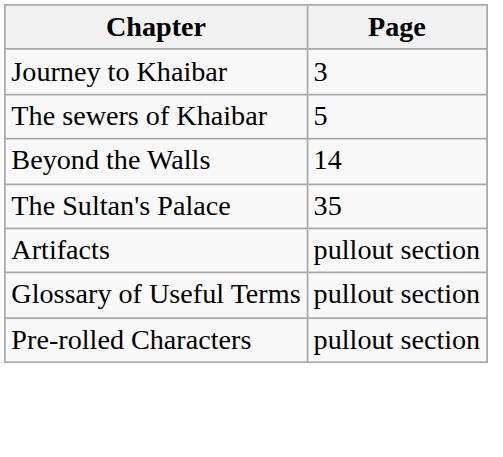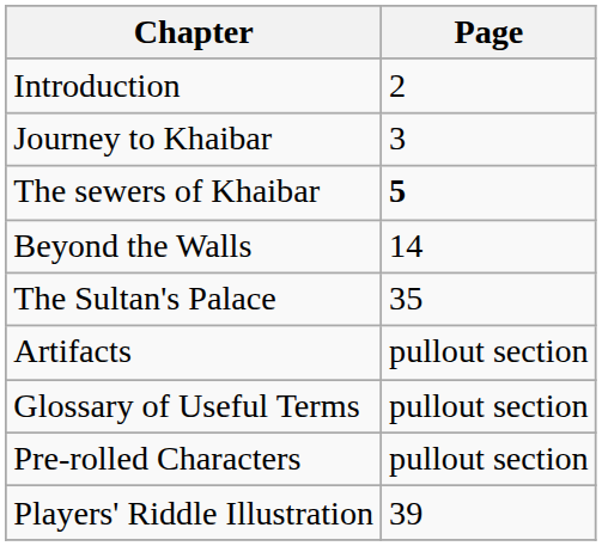 <table class="wikitable">
 <tr>
 <th>Chapter</th>
 <th>Page</th>
+</tr>
+<tr>
+<td>Introduction</td>
+<td>2</td>
 </tr>
 <tr>
 <td>Journey to Khaibar</td>
 <td>3</td>
 </tr>
 <tr>
 <td>The sewers of Khaibar</td>
-<td>5</td>
+<td><strong>5</strong></td>
 </tr>
 <tr>
 <td>Beyond the Walls</td>
 <td>14</td>
 </tr>
 <tr>
 <td>The Sultan's Palace</td>
 <td>35</td>
 </tr>
 <tr>
 <td>Artifacts</td>
 <td>pullout section</td>
 </tr>
 <tr>
 <td>Glossary of Useful Terms</td>
 <td>pullout section</td>
 </tr>
 <tr>
 <td>Pre-rolled Characters</td>
 <td>pullout section</td>
 </tr>
+<tr>
+<td>Players' Riddle Illustration</td>
+<td>39</td>
+</tr>
 </table>
